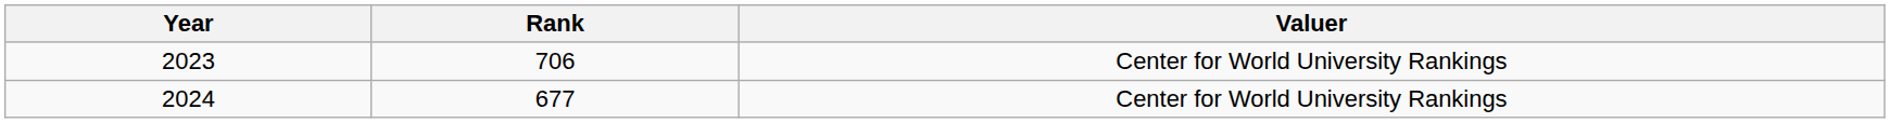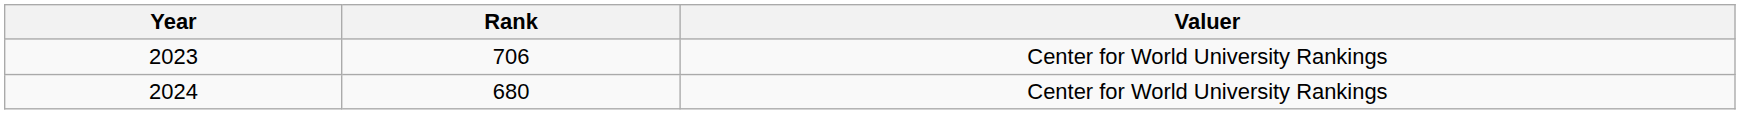 <table class="wikitable sortable" width="100%">
 <tr>
 <th width="8%">Year</th>
 <th width="8%">Rank</th>
 <th width="25%">Valuer</th>
 </tr>
 <tr>
 <td align="center">2023</td>
 <td align="center">706</td>
 <td align="center">Center for World University Rankings</td>
 </tr>
 <tr>
 <td align="center">2024</td>
-<td align="center">677</td>
+<td align="center">680</td>
 <td align="center">Center for World University Rankings</td>
 </tr>
 </table>
